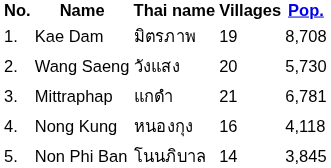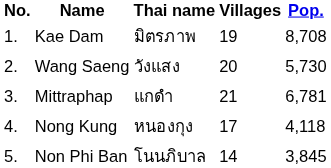 <table>
 <tr>
 <th>No.</th>
 <th>Name</th>
 <th>Thai name</th>
 <th>Villages</th>
 <th><a href='#'>Pop.</a></th>
 </tr>
 <tr>
 <td>1.</td>
 <td>Kae Dam</td>
 <td>มิตรภาพ</td>
 <td>19</td>
 <td>8,708</td>
 <td></td>
 </tr>
 <tr>
 <td>2.</td>
 <td>Wang Saeng</td>
 <td>วังแสง</td>
 <td>20</td>
 <td>5,730</td>
 <td></td>
 </tr>
 <tr>
 <td>3.</td>
 <td>Mittraphap</td>
 <td>แกดำ</td>
 <td>21</td>
 <td>6,781</td>
 <td></td>
 </tr>
 <tr>
 <td>4.</td>
 <td>Nong Kung</td>
 <td>หนองกุง</td>
-<td>16</td>
+<td>17</td>
 <td>4,118</td>
 <td></td>
 </tr>
 <tr>
 <td>5.</td>
 <td>Non Phi Ban</td>
 <td>โนนภิบาล</td>
 <td>14</td>
 <td>3,845</td>
 <td></td>
 </tr>
 </table>
